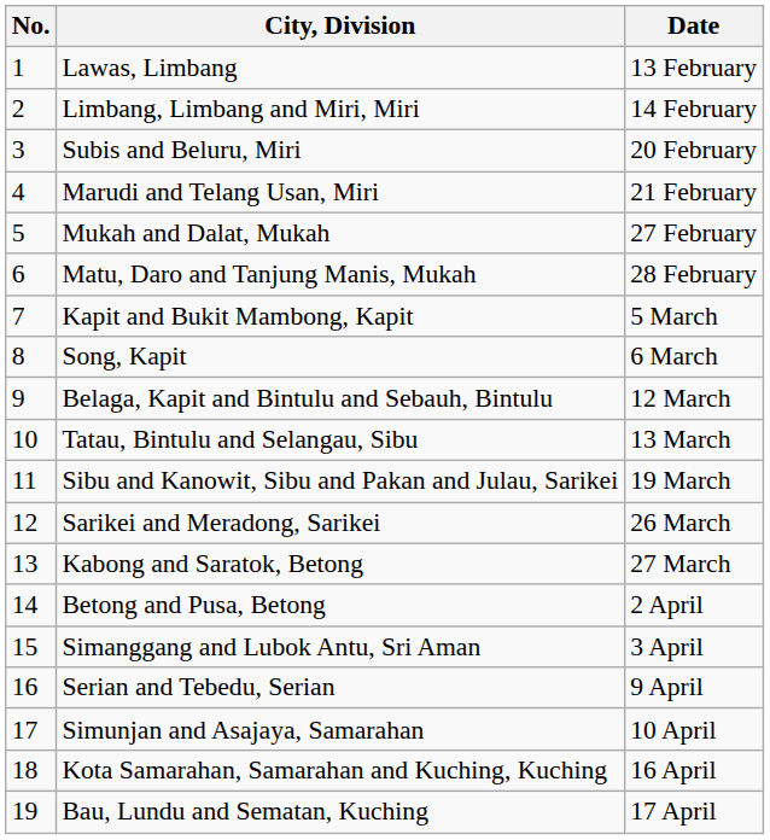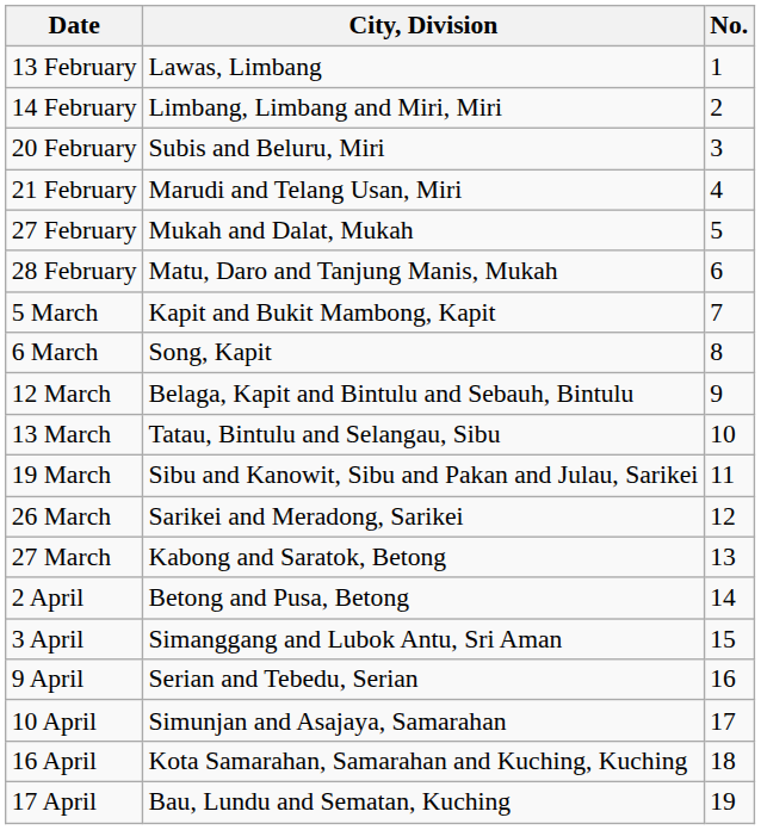 <table class="wikitable">
 <tr>
+<th>Date</th>
+<th>City, Division</th>
 <th>No.</th>
-<th>City, Division</th>
-<th>Date</th>
 </tr>
 <tr>
+<td>13 February</td>
+<td>Lawas, Limbang</td>
 <td>1</td>
-<td>Lawas, Limbang</td>
-<td>13 February</td>
 </tr>
 <tr>
+<td>14 February</td>
+<td>Limbang, Limbang and Miri, Miri</td>
 <td>2</td>
-<td>Limbang, Limbang and Miri, Miri</td>
-<td>14 February</td>
 </tr>
 <tr>
+<td>20 February</td>
+<td>Subis and Beluru, Miri</td>
 <td>3</td>
-<td>Subis and Beluru, Miri</td>
-<td>20 February</td>
 </tr>
 <tr>
+<td>21 February</td>
+<td>Marudi and Telang Usan, Miri</td>
 <td>4</td>
-<td>Marudi and Telang Usan, Miri</td>
-<td>21 February</td>
 </tr>
 <tr>
+<td>27 February</td>
+<td>Mukah and Dalat, Mukah</td>
 <td>5</td>
-<td>Mukah and Dalat, Mukah</td>
-<td>27 February</td>
 </tr>
 <tr>
+<td>28 February</td>
+<td>Matu, Daro and Tanjung Manis, Mukah</td>
 <td>6</td>
-<td>Matu, Daro and Tanjung Manis, Mukah</td>
-<td>28 February</td>
 </tr>
 <tr>
+<td>5 March</td>
+<td>Kapit and Bukit Mambong, Kapit</td>
 <td>7</td>
-<td>Kapit and Bukit Mambong, Kapit</td>
-<td>5 March</td>
 </tr>
 <tr>
+<td>6 March</td>
+<td>Song, Kapit</td>
 <td>8</td>
-<td>Song, Kapit</td>
-<td>6 March</td>
 </tr>
 <tr>
+<td>12 March</td>
+<td>Belaga, Kapit and Bintulu and Sebauh, Bintulu</td>
 <td>9</td>
-<td>Belaga, Kapit and Bintulu and Sebauh, Bintulu</td>
-<td>12 March</td>
 </tr>
 <tr>
+<td>13 March</td>
+<td>Tatau, Bintulu and Selangau, Sibu</td>
 <td>10</td>
-<td>Tatau, Bintulu and Selangau, Sibu</td>
-<td>13 March</td>
 </tr>
 <tr>
+<td>19 March</td>
+<td>Sibu and Kanowit, Sibu and Pakan and Julau, Sarikei</td>
 <td>11</td>
-<td>Sibu and Kanowit, Sibu and Pakan and Julau, Sarikei</td>
-<td>19 March</td>
 </tr>
 <tr>
+<td>26 March</td>
+<td>Sarikei and Meradong, Sarikei</td>
 <td>12</td>
-<td>Sarikei and Meradong, Sarikei</td>
-<td>26 March</td>
 </tr>
 <tr>
+<td>27 March</td>
+<td>Kabong and Saratok, Betong</td>
 <td>13</td>
-<td>Kabong and Saratok, Betong</td>
-<td>27 March</td>
 </tr>
 <tr>
+<td>2 April</td>
+<td>Betong and Pusa, Betong</td>
 <td>14</td>
-<td>Betong and Pusa, Betong</td>
-<td>2 April</td>
 </tr>
 <tr>
+<td>3 April</td>
+<td>Simanggang and Lubok Antu, Sri Aman</td>
 <td>15</td>
-<td>Simanggang and Lubok Antu, Sri Aman</td>
-<td>3 April</td>
 </tr>
 <tr>
+<td>9 April</td>
+<td>Serian and Tebedu, Serian</td>
 <td>16</td>
-<td>Serian and Tebedu, Serian</td>
-<td>9 April</td>
 </tr>
 <tr>
+<td>10 April</td>
+<td>Simunjan and Asajaya, Samarahan</td>
 <td>17</td>
-<td>Simunjan and Asajaya, Samarahan</td>
-<td>10 April</td>
 </tr>
 <tr>
+<td>16 April</td>
+<td>Kota Samarahan, Samarahan and Kuching, Kuching</td>
 <td>18</td>
-<td>Kota Samarahan, Samarahan and Kuching, Kuching</td>
-<td>16 April</td>
 </tr>
 <tr>
+<td>17 April</td>
+<td>Bau, Lundu and Sematan, Kuching</td>
 <td>19</td>
-<td>Bau, Lundu and Sematan, Kuching</td>
-<td>17 April</td>
 </tr>
 </table>
